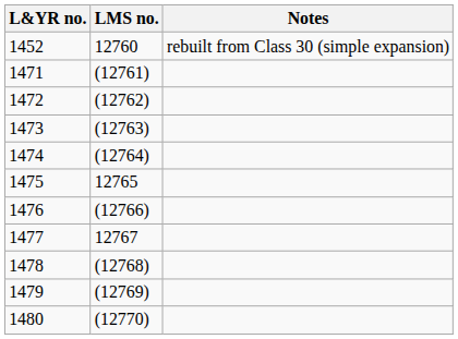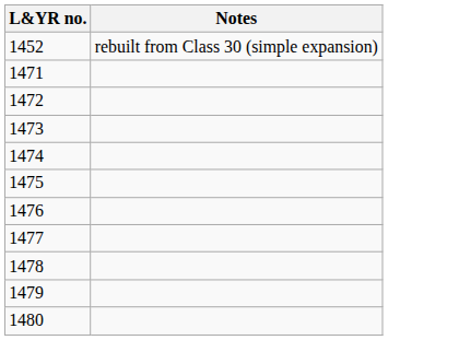 <table class="wikitable">
 <tr>
 <th>L&YR no.</th>
-<th>LMS no.</th>
 <th>Notes</th>
 </tr>
 <tr>
 <td>1452</td>
-<td>12760</td>
 <td>rebuilt from Class 30 (simple expansion)</td>
 </tr>
 <tr>
 <td>1471</td>
-<td>(12761)</td>
 <td></td>
 </tr>
 <tr>
 <td>1472</td>
-<td>(12762)</td>
 <td></td>
 </tr>
 <tr>
 <td>1473</td>
-<td>(12763)</td>
 <td></td>
 </tr>
 <tr>
 <td>1474</td>
-<td>(12764)</td>
 <td></td>
 </tr>
 <tr>
 <td>1475</td>
-<td>12765</td>
 <td></td>
 </tr>
 <tr>
 <td>1476</td>
-<td>(12766)</td>
 <td></td>
 </tr>
 <tr>
 <td>1477</td>
-<td>12767</td>
 <td></td>
 </tr>
 <tr>
 <td>1478</td>
-<td>(12768)</td>
 <td></td>
 </tr>
 <tr>
 <td>1479</td>
-<td>(12769)</td>
 <td></td>
 </tr>
 <tr>
 <td>1480</td>
-<td>(12770)</td>
 <td></td>
 </tr>
 </table>
